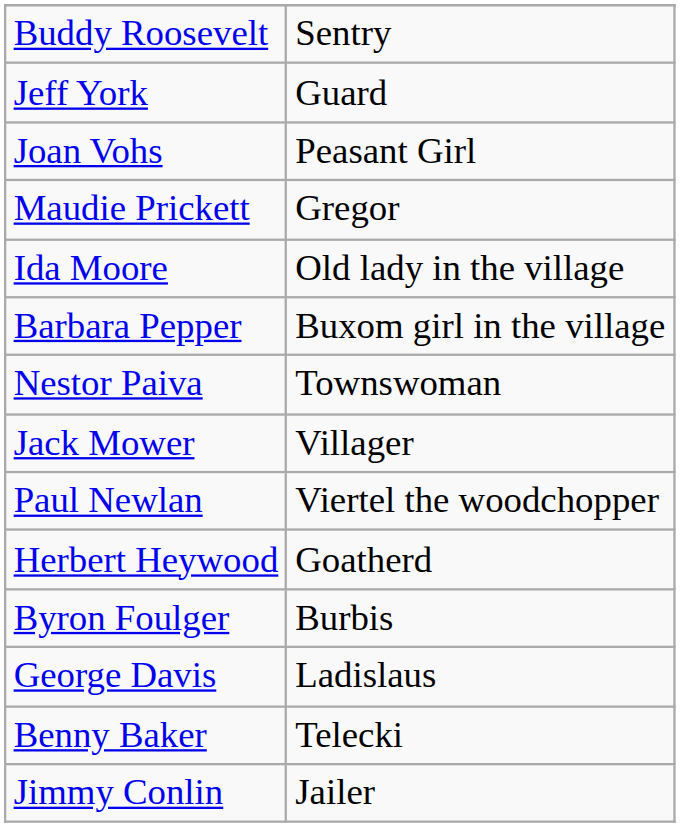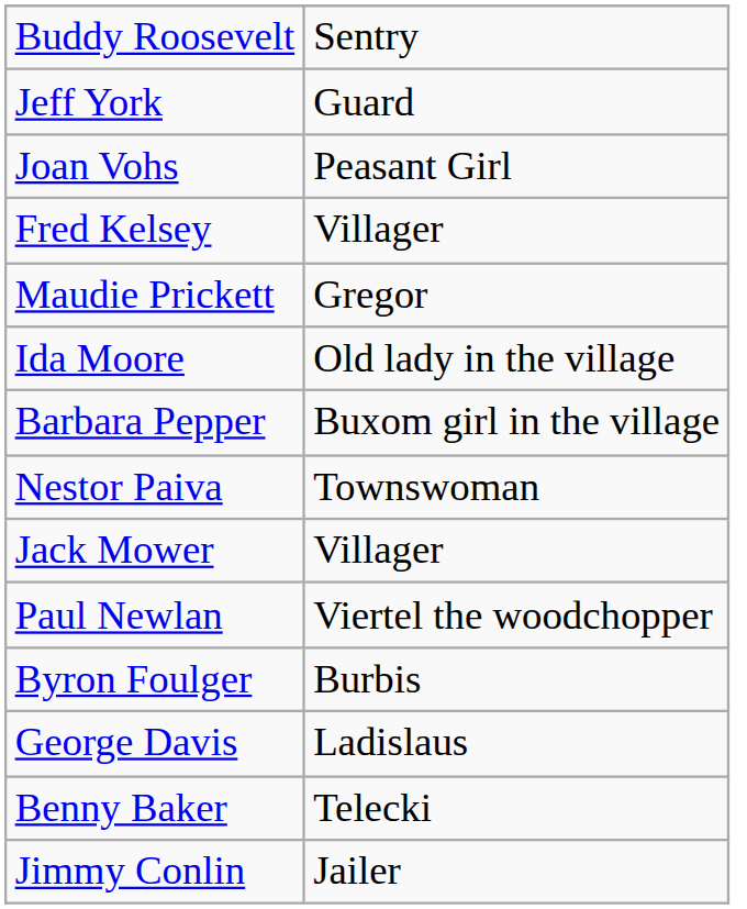 <table class=wikitable>
 <tr>
 </tr>
 <tr>
 <td><a href='#'>Buddy Roosevelt</a></td>
 <td>Sentry</td>
 </tr>
 <tr>
 <td><a href='#'>Jeff York</a></td>
 <td>Guard</td>
 </tr>
 <tr>
 <td><a href='#'>Joan Vohs</a></td>
 <td>Peasant Girl</td>
+</tr>
+<tr>
+<td><a href='#'>Fred Kelsey</a></td>
+<td>Villager</td>
 </tr>
 <tr>
 <td><a href='#'>Maudie Prickett</a></td>
 <td>Gregor</td>
 </tr>
 <tr>
 <td><a href='#'>Ida Moore</a></td>
 <td>Old lady in the village</td>
 </tr>
 <tr>
 <td><a href='#'>Barbara Pepper</a></td>
 <td>Buxom girl in the village</td>
 </tr>
 <tr>
 <td><a href='#'>Nestor Paiva</a></td>
 <td>Townswoman</td>
 </tr>
 <tr>
 <td><a href='#'>Jack Mower</a></td>
 <td>Villager</td>
 </tr>
 <tr>
 <td><a href='#'>Paul Newlan</a></td>
 <td>Viertel the woodchopper</td>
 </tr>
 <tr>
-<td><a href='#'>Herbert Heywood</a></td>
-<td>Goatherd</td>
-</tr>
-<tr>
 <td><a href='#'>Byron Foulger</a></td>
 <td>Burbis</td>
 </tr>
 <tr>
 <td><a href='#'>George Davis</a></td>
 <td>Ladislaus</td>
 </tr>
 <tr>
 <td><a href='#'>Benny Baker</a></td>
 <td>Telecki</td>
 </tr>
 <tr>
 <td><a href='#'>Jimmy Conlin</a></td>
 <td>Jailer</td>
 </tr>
 </table>
